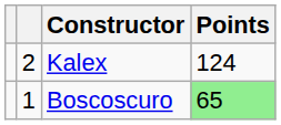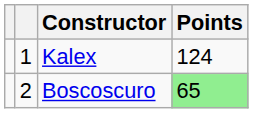 <table class="wikitable" style="font-size: 95%;">
 <tr>
 <th></th>
 <th></th>
 <th>Constructor</th>
 <th>Points</th>
 </tr>
 <tr>
 <td></td>
-<td align=center>2</td>
+<td align=center>1</td>
 <td> <a href='#'>Kalex</a></td>
 <td align=left>124</td>
 </tr>
 <tr>
 <td></td>
-<td align=center>1</td>
+<td align=center>2</td>
 <td> <a href='#'>Boscoscuro</a></td>
 <td align=left style="background: lightgreen;">65</td>
 </tr>
 </table>
